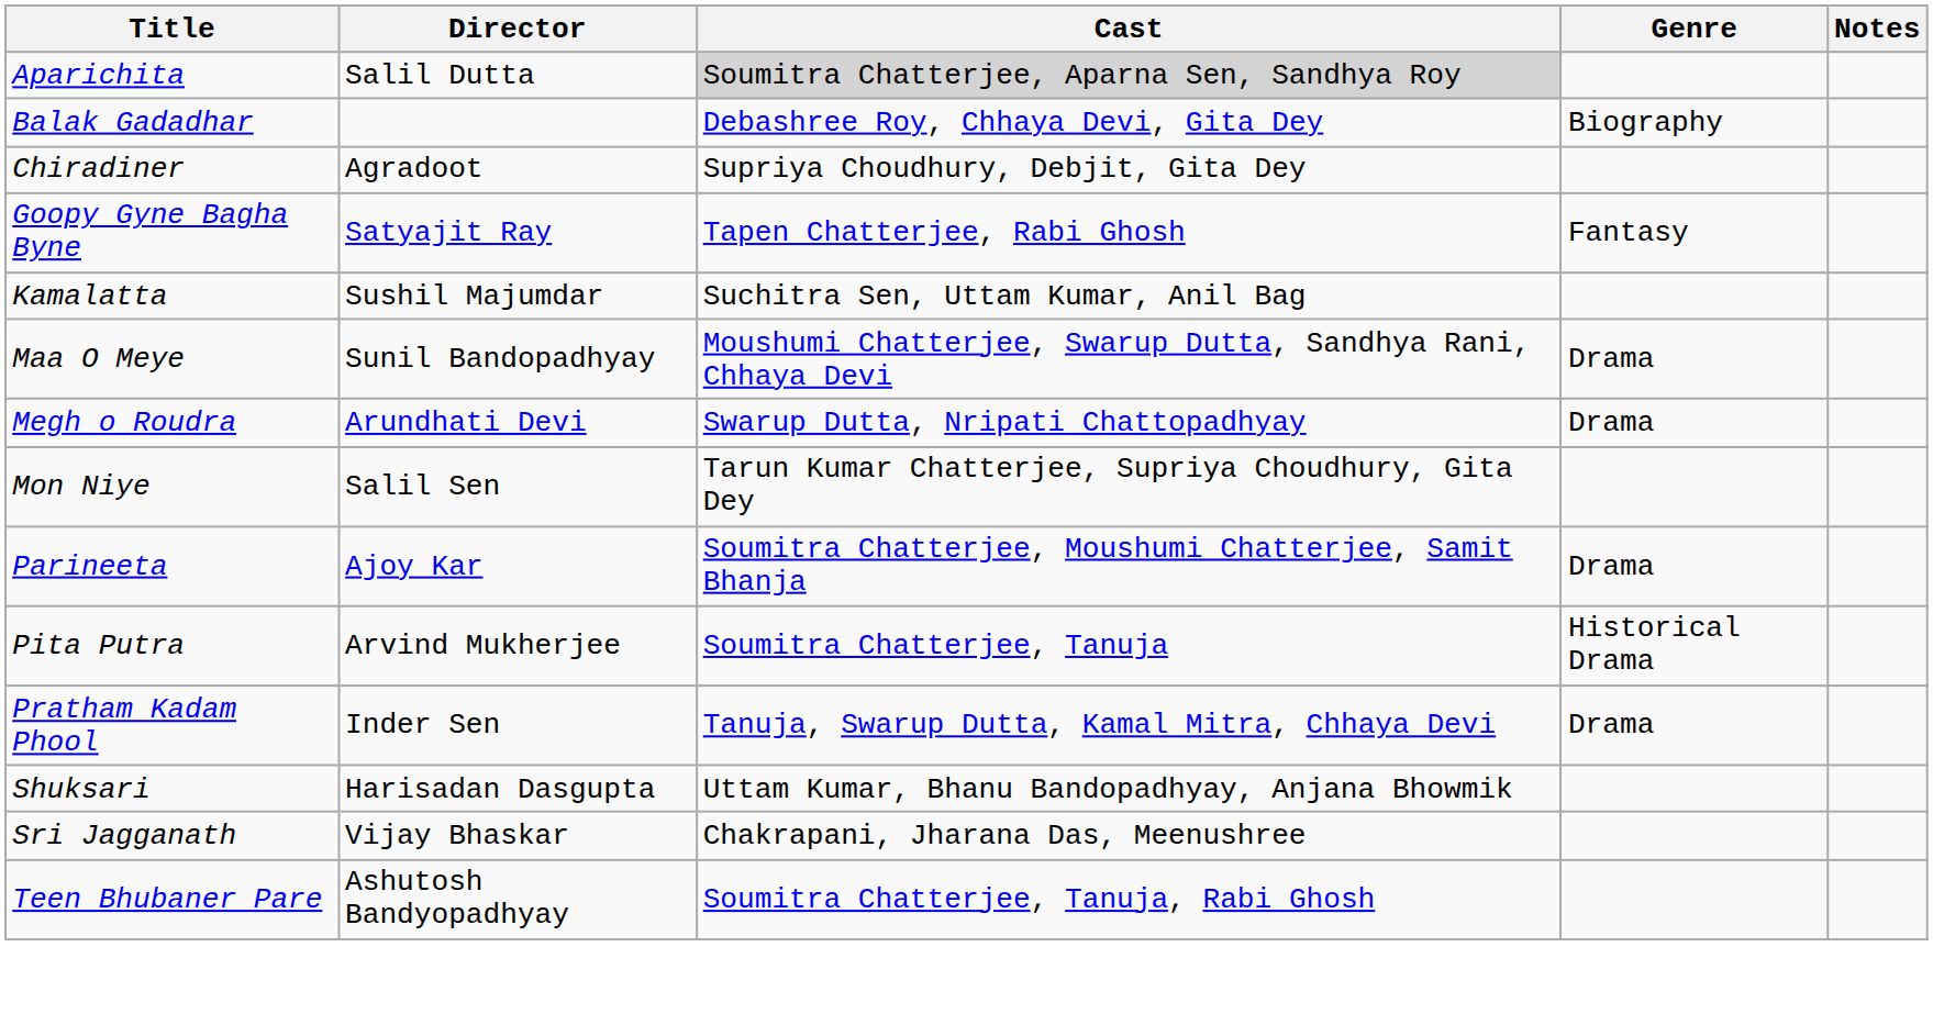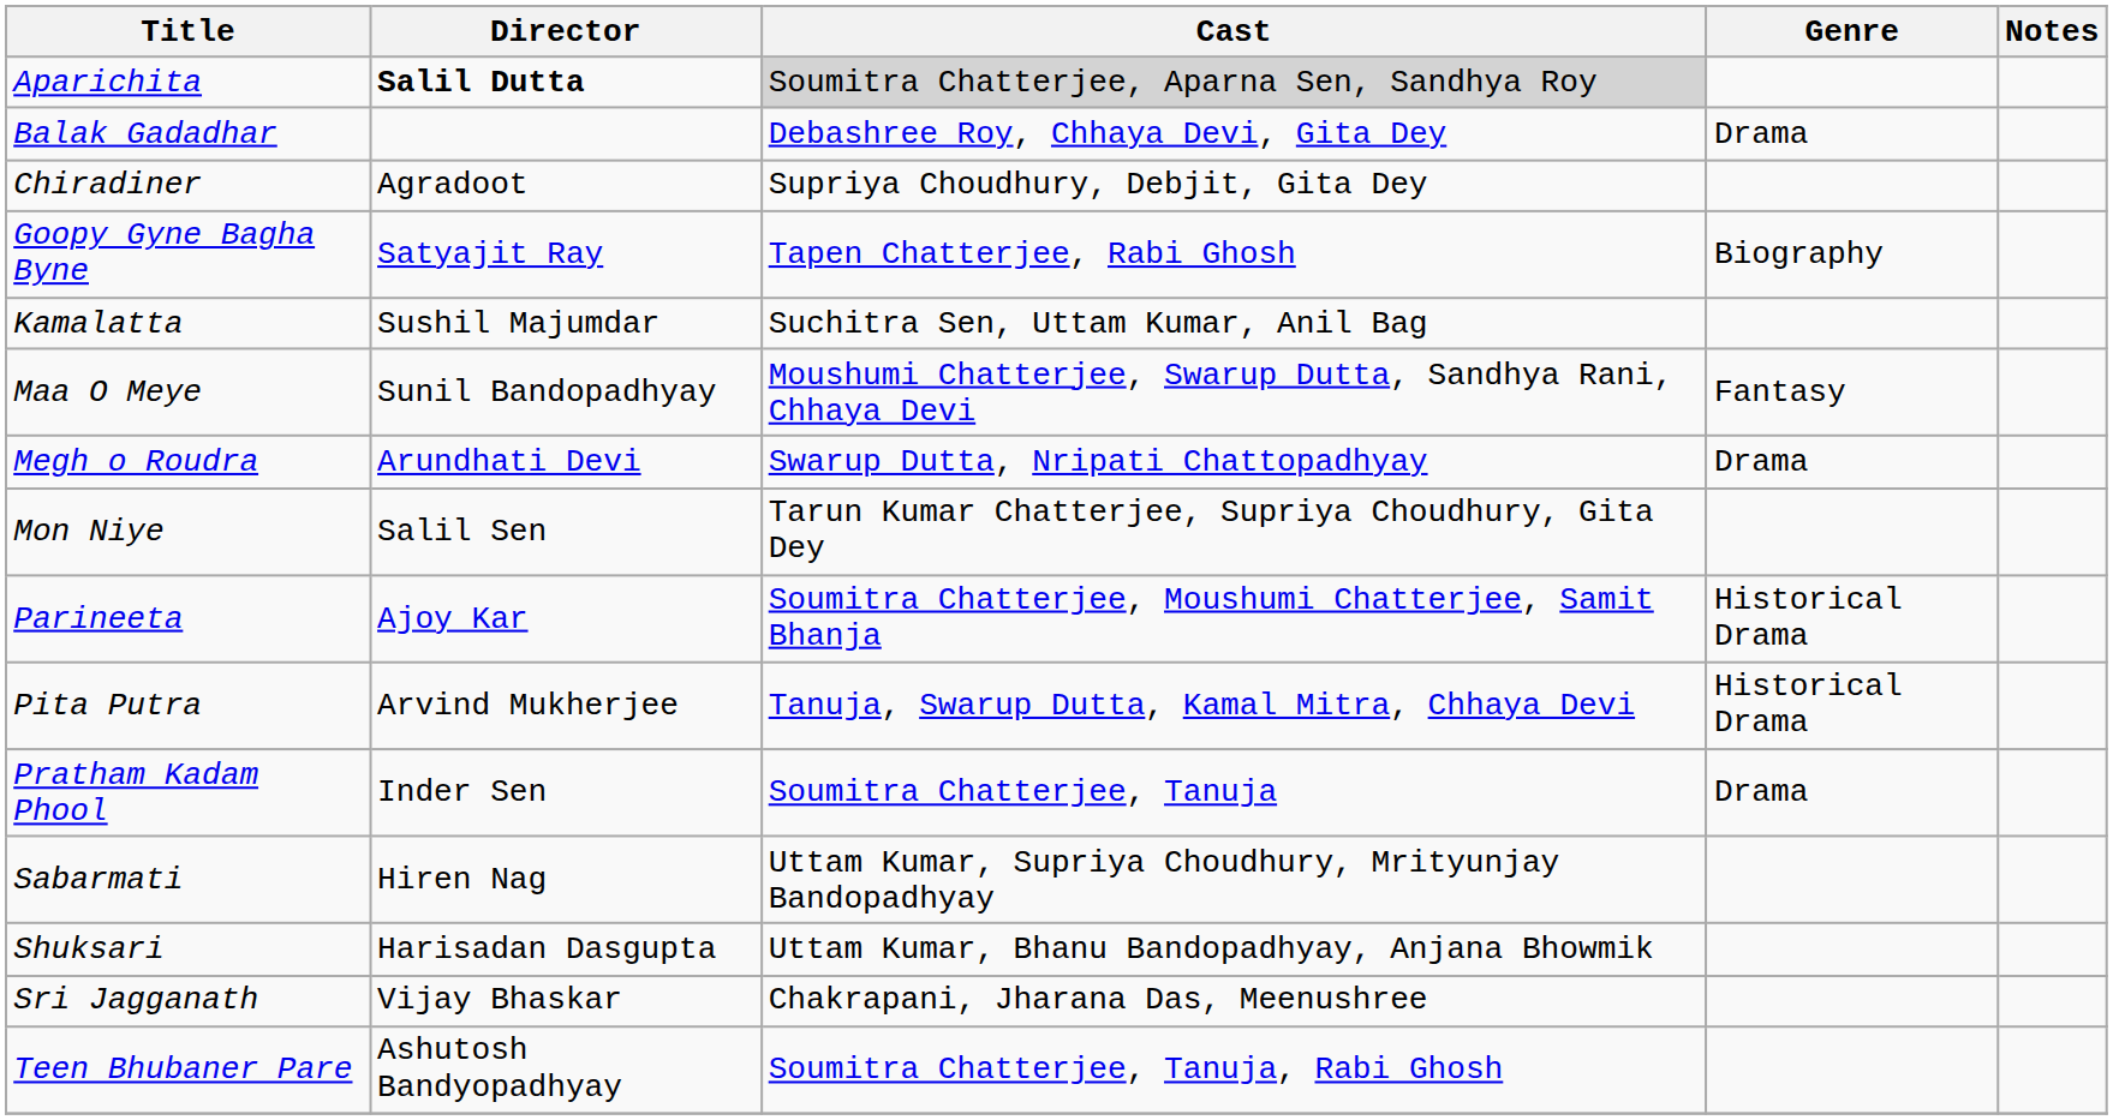 <table class="wikitable sortable" border="0">
 <tr>
 <th>Title</th>
 <th>Director</th>
 <th>Cast</th>
 <th>Genre</th>
 <th>Notes</th>
 </tr>
 <tr>
 <td><em><a href='#'>Aparichita</a></em></td>
-<td>Salil Dutta</td>
+<td><strong>Salil Dutta</strong></td>
 <td style="background: lightgrey;">Soumitra Chatterjee, Aparna Sen, Sandhya Roy</td>
 <td></td>
 <td></td>
 </tr>
 <tr>
 <td><em><a href='#'>Balak Gadadhar</a></em></td>
 <td></td>
 <td><a href='#'>Debashree Roy</a>, <a href='#'>Chhaya Devi</a>, <a href='#'>Gita Dey</a></td>
-<td>Biography</td>
+<td>Drama</td>
 <td></td>
 </tr>
 <tr>
 <td><em>Chiradiner</em></td>
 <td>Agradoot</td>
 <td>Supriya Choudhury, Debjit, Gita Dey</td>
 <td></td>
 <td></td>
 </tr>
 <tr>
 <td><em><a href='#'>Goopy Gyne Bagha Byne</a></em></td>
 <td><a href='#'>Satyajit Ray</a></td>
 <td><a href='#'>Tapen Chatterjee</a>, <a href='#'>Rabi Ghosh</a></td>
-<td>Fantasy</td>
+<td>Biography</td>
 <td></td>
 </tr>
 <tr>
 <td><em>Kamalatta</em></td>
 <td>Sushil Majumdar</td>
 <td>Suchitra Sen, Uttam Kumar, Anil Bag</td>
 <td></td>
 <td></td>
 </tr>
 <tr>
 <td><em>Maa O Meye</em></td>
 <td>Sunil Bandopadhyay</td>
 <td><a href='#'>Moushumi Chatterjee</a>, <a href='#'>Swarup Dutta</a>, Sandhya Rani, <a href='#'>Chhaya Devi</a></td>
-<td>Drama</td>
+<td>Fantasy</td>
 <td></td>
 </tr>
 <tr>
 <td><em><a href='#'>Megh o Roudra</a></em></td>
 <td><a href='#'>Arundhati Devi</a></td>
 <td><a href='#'>Swarup Dutta</a>, <a href='#'>Nripati Chattopadhyay</a></td>
 <td>Drama</td>
 <td></td>
 </tr>
 <tr>
 <td><em>Mon Niye</em></td>
 <td>Salil Sen</td>
 <td>Tarun Kumar Chatterjee, Supriya Choudhury, Gita Dey</td>
 <td></td>
 <td></td>
 </tr>
 <tr>
 <td><em><a href='#'>Parineeta</a></em></td>
 <td><a href='#'>Ajoy Kar</a></td>
 <td><a href='#'>Soumitra Chatterjee</a>, <a href='#'>Moushumi Chatterjee</a>, <a href='#'>Samit Bhanja</a></td>
-<td>Drama</td>
+<td>Historical Drama</td>
 <td></td>
 </tr>
 <tr>
 <td><em>Pita Putra</em></td>
 <td>Arvind Mukherjee</td>
-<td><a href='#'>Soumitra Chatterjee</a>, <a href='#'>Tanuja</a></td>
+<td><a href='#'>Tanuja</a>, <a href='#'>Swarup Dutta</a>, <a href='#'>Kamal Mitra</a>, <a href='#'>Chhaya Devi</a></td>
 <td>Historical Drama</td>
 <td></td>
 </tr>
 <tr>
 <td><em><a href='#'>Pratham Kadam Phool</a></em></td>
 <td>Inder Sen</td>
-<td><a href='#'>Tanuja</a>, <a href='#'>Swarup Dutta</a>, <a href='#'>Kamal Mitra</a>, <a href='#'>Chhaya Devi</a></td>
+<td><a href='#'>Soumitra Chatterjee</a>, <a href='#'>Tanuja</a></td>
 <td>Drama</td>
+<td></td>
+</tr>
+<tr>
+<td><em>Sabarmati</em></td>
+<td>Hiren Nag</td>
+<td>Uttam Kumar, Supriya Choudhury, Mrityunjay Bandopadhyay</td>
+<td></td>
 <td></td>
 </tr>
 <tr>
 <td><em>Shuksari</em></td>
 <td>Harisadan Dasgupta</td>
 <td>Uttam Kumar, Bhanu Bandopadhyay, Anjana Bhowmik</td>
 <td></td>
 <td></td>
 </tr>
 <tr>
 <td><em>Sri Jagganath</em></td>
 <td>Vijay Bhaskar</td>
 <td>Chakrapani, Jharana Das, Meenushree</td>
 <td></td>
 <td></td>
 </tr>
 <tr>
 <td><em><a href='#'>Teen Bhubaner Pare</a></em></td>
 <td>Ashutosh Bandyopadhyay</td>
 <td><a href='#'>Soumitra Chatterjee</a>, <a href='#'>Tanuja</a>, <a href='#'>Rabi Ghosh</a></td>
 <td></td>
 <td></td>
 </tr>
 <tr>
 </tr>
 </table>
